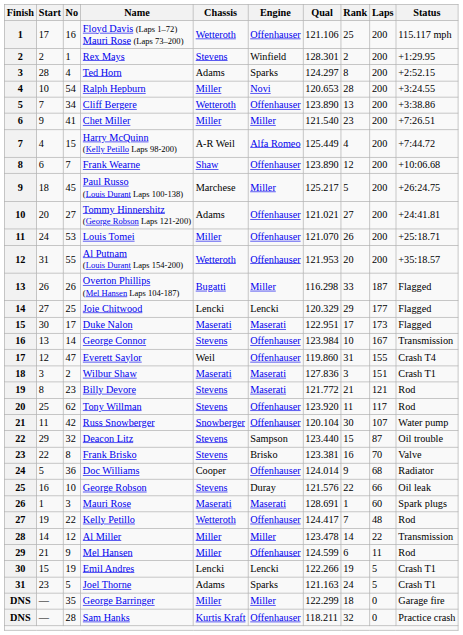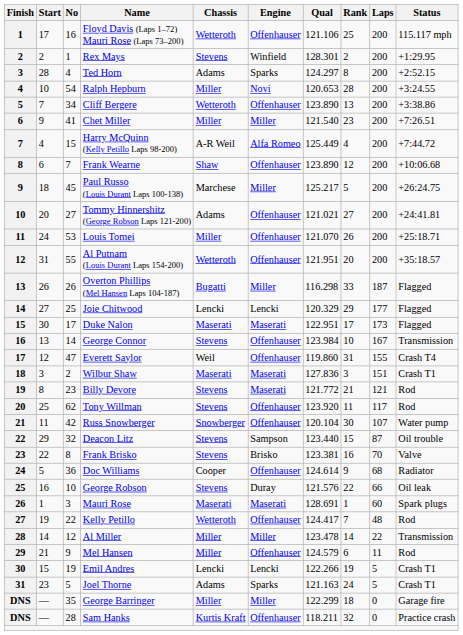 <table class="wikitable">
 <tr>
 <th>Finish</th>
 <th>Start</th>
 <th>No</th>
 <th>Name</th>
 <th>Chassis</th>
 <th>Engine</th>
 <th>Qual</th>
 <th>Rank</th>
 <th>Laps</th>
 <th>Status</th>
 </tr>
 <tr>
 <th>1</th>
 <td>17</td>
 <td>16</td>
 <td> <a href='#'>Floyd Davis</a> <small>(Laps 1–72)</small><br> <a href='#'>Mauri Rose</a> <small>(Laps 73–200)</small></td>
 <td><a href='#'>Wetteroth</a></td>
 <td><a href='#'>Offenhauser</a></td>
 <td>121.106</td>
 <td>25</td>
 <td>200</td>
 <td>115.117 mph</td>
 </tr>
 <tr>
 <th>2</th>
 <td>2</td>
 <td>1</td>
 <td> <a href='#'>Rex Mays</a></td>
 <td><a href='#'>Stevens</a></td>
 <td>Winfield</td>
 <td>128.301</td>
 <td>2</td>
 <td>200</td>
 <td>+1:29.95</td>
 </tr>
 <tr>
 <th>3</th>
 <td>28</td>
 <td>4</td>
 <td> <a href='#'>Ted Horn</a></td>
 <td>Adams</td>
 <td>Sparks</td>
 <td>124.297</td>
 <td>8</td>
 <td>200</td>
 <td>+2:52.15</td>
 </tr>
 <tr>
 <th>4</th>
 <td>10</td>
 <td>54</td>
 <td> <a href='#'>Ralph Hepburn</a></td>
 <td><a href='#'>Miller</a></td>
 <td><a href='#'>Novi</a></td>
 <td>120.653</td>
 <td>28</td>
 <td>200</td>
 <td>+3:24.55</td>
 </tr>
 <tr>
 <th>5</th>
 <td>7</td>
 <td>34</td>
 <td> <a href='#'>Cliff Bergere</a></td>
 <td><a href='#'>Wetteroth</a></td>
 <td><a href='#'>Offenhauser</a></td>
 <td>123.890</td>
 <td>13</td>
 <td>200</td>
 <td>+3:38.86</td>
 </tr>
 <tr>
 <th>6</th>
 <td>9</td>
 <td>41</td>
 <td> <a href='#'>Chet Miller</a></td>
 <td><a href='#'>Miller</a></td>
 <td><a href='#'>Miller</a></td>
 <td>121.540</td>
 <td>23</td>
 <td>200</td>
 <td>+7:26.51</td>
 </tr>
 <tr>
 <th>7</th>
 <td>4</td>
 <td>15</td>
 <td> <a href='#'>Harry McQuinn</a><br><small>(<a href='#'>Kelly Petillo</a> Laps 98-200)</small></td>
 <td>A-R Weil</td>
 <td><a href='#'>Alfa Romeo</a></td>
 <td>125.449</td>
 <td>4</td>
 <td>200</td>
 <td>+7:44.72</td>
 </tr>
 <tr>
 <th>8</th>
 <td>6</td>
 <td>7</td>
 <td> <a href='#'>Frank Wearne</a></td>
 <td><a href='#'>Shaw</a></td>
 <td><a href='#'>Offenhauser</a></td>
 <td>123.890</td>
 <td>12</td>
 <td>200</td>
 <td>+10:06.68</td>
 </tr>
 <tr>
 <th>9</th>
 <td>18</td>
 <td>45</td>
 <td> <a href='#'>Paul Russo</a><br><small>(<a href='#'>Louis Durant</a> Laps 100-138)</small></td>
 <td>Marchese</td>
 <td><a href='#'>Miller</a></td>
 <td>125.217</td>
 <td>5</td>
 <td>200</td>
 <td>+26:24.75</td>
 </tr>
 <tr>
 <th>10</th>
 <td>20</td>
 <td>27</td>
 <td> <a href='#'>Tommy Hinnershitz</a><br><small>(<a href='#'>George Robson</a> Laps 121-200)</small></td>
 <td>Adams</td>
 <td><a href='#'>Offenhauser</a></td>
 <td>121.021</td>
 <td>27</td>
 <td>200</td>
 <td>+24:41.81</td>
 </tr>
 <tr>
 <th>11</th>
 <td>24</td>
 <td>53</td>
 <td> <a href='#'>Louis Tomei</a></td>
 <td><a href='#'>Miller</a></td>
 <td><a href='#'>Offenhauser</a></td>
 <td>121.070</td>
 <td>26</td>
 <td>200</td>
 <td>+25:18.71</td>
 </tr>
 <tr>
 <th>12</th>
 <td>31</td>
 <td>55</td>
 <td> <a href='#'>Al Putnam</a><br><small>(<a href='#'>Louis Durant</a> Laps 154-200)</small></td>
 <td><a href='#'>Wetteroth</a></td>
 <td><a href='#'>Offenhauser</a></td>
-<td>121.953</td>
+<td>121.951</td>
 <td>20</td>
 <td>200</td>
 <td>+35:18.57</td>
 </tr>
 <tr>
 <th>13</th>
 <td>26</td>
 <td>26</td>
 <td> <a href='#'>Overton Phillips</a> <strong></strong><br><small>(<a href='#'>Mel Hansen</a> Laps 104-187)</small></td>
 <td><a href='#'>Bugatti</a></td>
 <td><a href='#'>Miller</a></td>
 <td>116.298</td>
 <td>33</td>
 <td>187</td>
 <td>Flagged</td>
 </tr>
 <tr>
 <th>14</th>
 <td>27</td>
 <td>25</td>
 <td> <a href='#'>Joie Chitwood</a></td>
 <td>Lencki</td>
 <td>Lencki</td>
 <td>120.329</td>
 <td>29</td>
 <td>177</td>
 <td>Flagged</td>
 </tr>
 <tr>
 <th>15</th>
 <td>30</td>
 <td>17</td>
 <td> <a href='#'>Duke Nalon</a></td>
 <td><a href='#'>Maserati</a></td>
 <td><a href='#'>Maserati</a></td>
 <td>122.951</td>
 <td>17</td>
 <td>173</td>
 <td>Flagged</td>
 </tr>
 <tr>
 <th>16</th>
 <td>13</td>
 <td>14</td>
 <td> <a href='#'>George Connor</a></td>
 <td><a href='#'>Stevens</a></td>
 <td><a href='#'>Offenhauser</a></td>
 <td>123.984</td>
 <td>10</td>
 <td>167</td>
 <td>Transmission</td>
 </tr>
 <tr>
 <th>17</th>
 <td>12</td>
 <td>47</td>
 <td> <a href='#'>Everett Saylor</a> <strong></strong></td>
 <td>Weil</td>
 <td><a href='#'>Offenhauser</a></td>
 <td>119.860</td>
 <td>31</td>
 <td>155</td>
 <td>Crash T4</td>
 </tr>
 <tr>
 <th>18</th>
 <td>3</td>
 <td>2</td>
 <td> <a href='#'>Wilbur Shaw</a> <strong></strong></td>
 <td><a href='#'>Maserati</a></td>
 <td><a href='#'>Maserati</a></td>
 <td>127.836</td>
 <td>3</td>
 <td>151</td>
 <td>Crash T1</td>
 </tr>
 <tr>
 <th>19</th>
 <td>8</td>
 <td>23</td>
 <td> <a href='#'>Billy Devore</a></td>
 <td><a href='#'>Stevens</a></td>
 <td><a href='#'>Maserati</a></td>
 <td>121.772</td>
 <td>21</td>
 <td>121</td>
 <td>Rod</td>
 </tr>
 <tr>
 <th>20</th>
 <td>25</td>
 <td>62</td>
 <td> <a href='#'>Tony Willman</a></td>
 <td><a href='#'>Stevens</a></td>
 <td><a href='#'>Offenhauser</a></td>
 <td>123.920</td>
 <td>11</td>
 <td>117</td>
 <td>Rod</td>
 </tr>
 <tr>
 <th>21</th>
 <td>11</td>
 <td>42</td>
 <td> <a href='#'>Russ Snowberger</a></td>
 <td><a href='#'>Snowberger</a></td>
 <td><a href='#'>Offenhauser</a></td>
 <td>120.104</td>
 <td>30</td>
 <td>107</td>
 <td>Water pump</td>
 </tr>
 <tr>
 <th>22</th>
 <td>29</td>
 <td>32</td>
 <td> <a href='#'>Deacon Litz</a></td>
 <td><a href='#'>Stevens</a></td>
 <td>Sampson</td>
 <td>123.440</td>
 <td>15</td>
 <td>87</td>
 <td>Oil trouble</td>
 </tr>
 <tr>
 <th>23</th>
 <td>22</td>
 <td>8</td>
 <td> <a href='#'>Frank Brisko</a></td>
 <td><a href='#'>Stevens</a></td>
 <td>Brisko</td>
 <td>123.381</td>
 <td>16</td>
 <td>70</td>
 <td>Valve</td>
 </tr>
 <tr>
 <th>24</th>
 <td>5</td>
 <td>36</td>
 <td> <a href='#'>Doc Williams</a></td>
 <td>Cooper</td>
 <td><a href='#'>Offenhauser</a></td>
-<td>124.014</td>
+<td>124.614</td>
 <td>9</td>
 <td>68</td>
 <td>Radiator</td>
 </tr>
 <tr>
 <th>25</th>
 <td>16</td>
 <td>10</td>
 <td> <a href='#'>George Robson</a></td>
 <td><a href='#'>Stevens</a></td>
 <td>Duray</td>
 <td>121.576</td>
 <td>22</td>
 <td>66</td>
 <td>Oil leak</td>
 </tr>
 <tr>
 <th>26</th>
 <td>1</td>
 <td>3</td>
 <td> <a href='#'>Mauri Rose</a></td>
 <td><a href='#'>Maserati</a></td>
 <td><a href='#'>Maserati</a></td>
 <td>128.691</td>
 <td>1</td>
 <td>60</td>
 <td>Spark plugs</td>
 </tr>
 <tr>
 <th>27</th>
 <td>19</td>
 <td>22</td>
 <td> <a href='#'>Kelly Petillo</a> <strong></strong></td>
 <td><a href='#'>Wetteroth</a></td>
 <td><a href='#'>Offenhauser</a></td>
 <td>124.417</td>
 <td>7</td>
 <td>48</td>
 <td>Rod</td>
 </tr>
 <tr>
 <th>28</th>
 <td>14</td>
 <td>12</td>
 <td> <a href='#'>Al Miller</a></td>
 <td><a href='#'>Miller</a></td>
 <td><a href='#'>Miller</a></td>
 <td>123.478</td>
 <td>14</td>
 <td>22</td>
 <td>Transmission</td>
 </tr>
 <tr>
 <th>29</th>
 <td>21</td>
 <td>9</td>
 <td> <a href='#'>Mel Hansen</a></td>
 <td><a href='#'>Miller</a></td>
 <td><a href='#'>Offenhauser</a></td>
-<td>124.599</td>
+<td>124.579</td>
 <td>6</td>
 <td>11</td>
 <td>Rod</td>
 </tr>
 <tr>
 <th>30</th>
 <td>15</td>
 <td>19</td>
 <td> <a href='#'>Emil Andres</a></td>
 <td>Lencki</td>
 <td>Lencki</td>
 <td>122.266</td>
 <td>19</td>
 <td>5</td>
 <td>Crash T1</td>
 </tr>
 <tr>
 <th>31</th>
 <td>23</td>
 <td>5</td>
 <td> <a href='#'>Joel Thorne</a></td>
 <td>Adams</td>
 <td>Sparks</td>
 <td>121.163</td>
 <td>24</td>
 <td>5</td>
 <td>Crash T1</td>
 </tr>
 <tr>
 <th>DNS</th>
 <td>—</td>
 <td>35</td>
 <td> <a href='#'>George Barringer</a></td>
 <td><a href='#'>Miller</a></td>
 <td><a href='#'>Miller</a></td>
 <td>122.299</td>
 <td>18</td>
 <td>0</td>
 <td>Garage fire</td>
 </tr>
 <tr>
 <th>DNS</th>
 <td>—</td>
 <td>28</td>
 <td> <a href='#'>Sam Hanks</a></td>
 <td><a href='#'>Kurtis Kraft</a></td>
 <td><a href='#'>Offenhauser</a></td>
 <td>118.211</td>
 <td>32</td>
 <td>0</td>
 <td>Practice crash</td>
 </tr>
 <tr>
 <td colspan="11" style="text-align:center"></td>
 </tr>
 </table>
